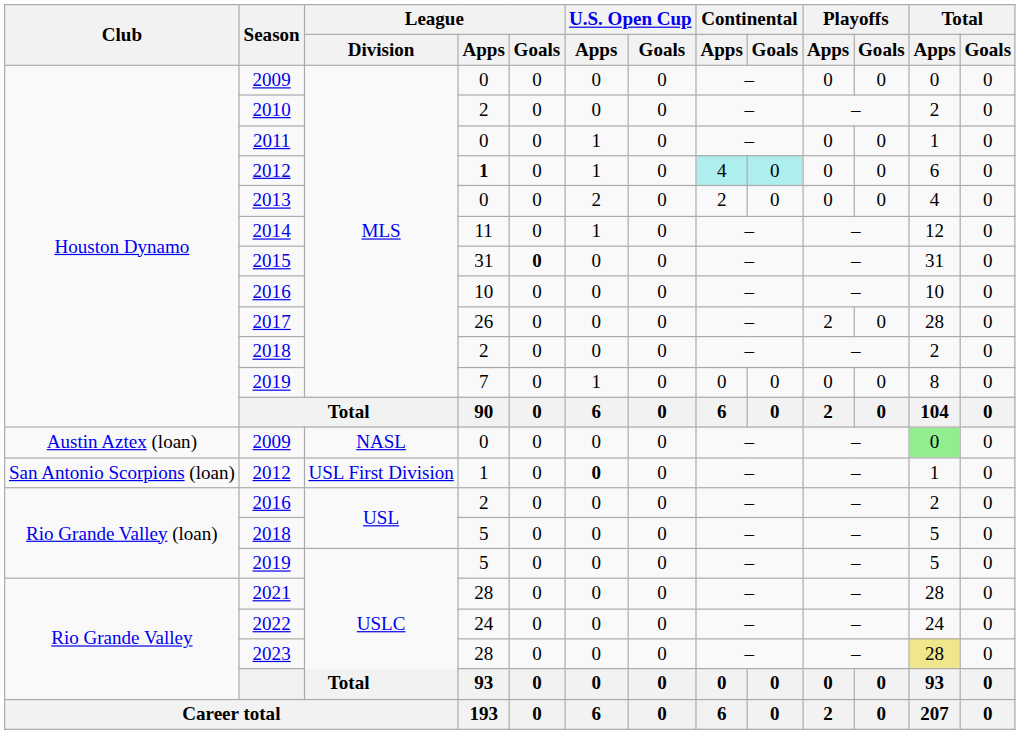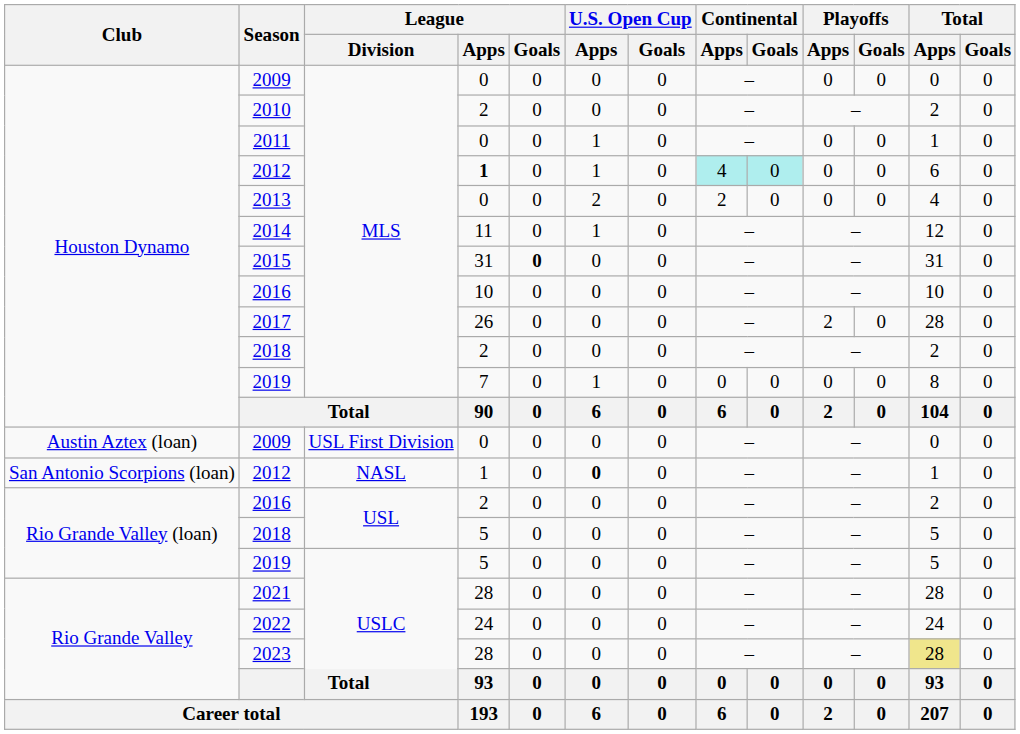 <table class="wikitable" style="text-align: center;">
 <tr>
 <th rowspan="2">Club</th>
 <th rowspan="2">Season</th>
 <th colspan="3">League</th>
 <th colspan="2"><a href='#'>U.S. Open Cup</a></th>
 <th colspan="2">Continental</th>
 <th colspan="2">Playoffs</th>
 <th colspan="2">Total</th>
 </tr>
 <tr>
 <th>Division</th>
 <th>Apps</th>
 <th>Goals</th>
 <th>Apps</th>
 <th>Goals</th>
 <th>Apps</th>
 <th>Goals</th>
 <th>Apps</th>
 <th>Goals</th>
 <th>Apps</th>
 <th>Goals</th>
 </tr>
 <tr>
 <td rowspan="12" valign="center"><a href='#'>Houston Dynamo</a></td>
 <td><a href='#'>2009</a></td>
 <td rowspan="11" valign="center"><a href='#'>MLS</a></td>
 <td>0</td>
 <td>0</td>
 <td>0</td>
 <td>0</td>
 <td colspan="2">–</td>
 <td>0</td>
 <td>0</td>
 <td>0</td>
 <td>0</td>
 </tr>
 <tr>
 <td><a href='#'>2010</a></td>
 <td>2</td>
 <td>0</td>
 <td>0</td>
 <td>0</td>
 <td colspan="2">–</td>
 <td colspan="2">–</td>
 <td>2</td>
 <td>0</td>
 </tr>
 <tr>
 <td><a href='#'>2011</a></td>
 <td>0</td>
 <td>0</td>
 <td>1</td>
 <td>0</td>
 <td colspan="2">–</td>
 <td>0</td>
 <td>0</td>
 <td>1</td>
 <td>0</td>
 </tr>
 <tr>
 <td><a href='#'>2012</a></td>
 <td><strong>1</strong></td>
 <td>0</td>
 <td>1</td>
 <td>0</td>
 <td style="background: paleturquoise;">4</td>
 <td style="background: paleturquoise;">0</td>
 <td>0</td>
 <td>0</td>
 <td>6</td>
 <td>0</td>
 </tr>
 <tr>
 <td><a href='#'>2013</a></td>
 <td>0</td>
 <td>0</td>
 <td>2</td>
 <td>0</td>
 <td>2</td>
 <td>0</td>
 <td>0</td>
 <td>0</td>
 <td>4</td>
 <td>0</td>
 </tr>
 <tr>
 <td><a href='#'>2014</a></td>
 <td>11</td>
 <td>0</td>
 <td>1</td>
 <td>0</td>
 <td colspan="2">–</td>
 <td colspan="2">–</td>
 <td>12</td>
 <td>0</td>
 </tr>
 <tr>
 <td><a href='#'>2015</a></td>
 <td>31</td>
 <td><strong>0</strong></td>
 <td>0</td>
 <td>0</td>
 <td colspan="2">–</td>
 <td colspan="2">–</td>
 <td>31</td>
 <td>0</td>
 </tr>
 <tr>
 <td><a href='#'>2016</a></td>
 <td>10</td>
 <td>0</td>
 <td>0</td>
 <td>0</td>
 <td colspan="2">–</td>
 <td colspan="2">–</td>
 <td>10</td>
 <td>0</td>
 </tr>
 <tr>
 <td><a href='#'>2017</a></td>
 <td>26</td>
 <td>0</td>
 <td>0</td>
 <td>0</td>
 <td colspan="2">–</td>
 <td>2</td>
 <td>0</td>
 <td>28</td>
 <td>0</td>
 </tr>
 <tr>
 <td><a href='#'>2018</a></td>
 <td>2</td>
 <td>0</td>
 <td>0</td>
 <td>0</td>
 <td colspan="2">–</td>
 <td colspan="2">–</td>
 <td>2</td>
 <td>0</td>
 </tr>
 <tr>
 <td><a href='#'>2019</a></td>
 <td>7</td>
 <td>0</td>
 <td>1</td>
 <td>0</td>
 <td>0</td>
 <td>0</td>
 <td>0</td>
 <td>0</td>
 <td>8</td>
 <td>0</td>
 </tr>
 <tr>
 <th colspan="2">Total</th>
 <th>90</th>
 <th>0</th>
 <th>6</th>
 <th>0</th>
 <th>6</th>
 <th>0</th>
 <th>2</th>
 <th>0</th>
 <th>104</th>
 <th>0</th>
 </tr>
 <tr>
 <td valign="center"><a href='#'>Austin Aztex</a> (loan)</td>
 <td><a href='#'>2009</a></td>
-<td><a href='#'>NASL</a></td>
+<td><a href='#'>USL First Division</a></td>
 <td>0</td>
 <td>0</td>
 <td>0</td>
 <td>0</td>
 <td colspan="2">–</td>
 <td colspan="2">–</td>
-<td style="background: lightgreen;">0</td>
+<td>0</td>
 <td>0</td>
 </tr>
 <tr>
 <td valign="center"><a href='#'>San Antonio Scorpions</a> (loan)</td>
 <td><a href='#'>2012</a></td>
-<td><a href='#'>USL First Division</a></td>
+<td><a href='#'>NASL</a></td>
 <td>1</td>
 <td>0</td>
 <td><strong>0</strong></td>
 <td>0</td>
 <td colspan="2">–</td>
 <td colspan="2">–</td>
 <td>1</td>
 <td>0</td>
 </tr>
 <tr>
 <td rowspan="3" valign="center"><a href='#'>Rio Grande Valley</a> (loan)</td>
 <td><a href='#'>2016</a></td>
 <td rowspan="2"><a href='#'>USL</a></td>
 <td>2</td>
 <td>0</td>
 <td>0</td>
 <td>0</td>
 <td colspan="2">–</td>
 <td colspan="2">–</td>
 <td>2</td>
 <td>0</td>
 </tr>
 <tr>
 <td><a href='#'>2018</a></td>
 <td>5</td>
 <td>0</td>
 <td>0</td>
 <td>0</td>
 <td colspan="2">–</td>
 <td colspan="2">–</td>
 <td>5</td>
 <td>0</td>
 </tr>
 <tr>
 <td><a href='#'>2019</a></td>
 <td rowspan=5><a href='#'>USLC</a></td>
 <td>5</td>
 <td>0</td>
 <td>0</td>
 <td>0</td>
 <td colspan="2">–</td>
 <td colspan="2">–</td>
 <td>5</td>
 <td>0</td>
 </tr>
 <tr>
 <td rowspan=4><a href='#'>Rio Grande Valley</a></td>
 <td><a href='#'>2021</a></td>
 <td>28</td>
 <td>0</td>
 <td>0</td>
 <td>0</td>
 <td colspan="2">–</td>
 <td colspan="2">–</td>
 <td>28</td>
 <td>0</td>
 </tr>
 <tr>
 <td><a href='#'>2022</a></td>
 <td>24</td>
 <td>0</td>
 <td>0</td>
 <td>0</td>
 <td colspan="2">–</td>
 <td colspan="2">–</td>
 <td>24</td>
 <td>0</td>
 </tr>
 <tr>
 <td><a href='#'>2023</a></td>
 <td>28</td>
 <td>0</td>
 <td>0</td>
 <td>0</td>
 <td colspan="2">–</td>
 <td colspan="2">–</td>
 <td style="background: khaki;">28</td>
 <td>0</td>
 </tr>
 <tr>
 <th colspan="2">Total</th>
 <th>93</th>
 <th>0</th>
 <th>0</th>
 <th>0</th>
 <th>0</th>
 <th>0</th>
 <th>0</th>
 <th>0</th>
 <th>93</th>
 <th>0</th>
 </tr>
 <tr>
 <th colspan="3">Career total</th>
 <th>193</th>
 <th>0</th>
 <th>6</th>
 <th>0</th>
 <th>6</th>
 <th>0</th>
 <th>2</th>
 <th>0</th>
 <th>207</th>
 <th>0</th>
 </tr>
 </table>
